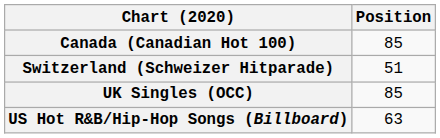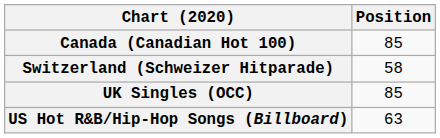 <table class="wikitable sortable plainrowheaders" style="text-align:center">
 <tr>
 <th scope="col">Chart (2020)</th>
 <th scope="col">Position</th>
 </tr>
 <tr>
 <th scope="row">Canada (Canadian Hot 100)</th>
 <td>85</td>
 </tr>
 <tr>
 <th scope="row">Switzerland (Schweizer Hitparade)</th>
-<td>51</td>
+<td>58</td>
 </tr>
 <tr>
 <th scope="row">UK Singles (OCC)</th>
 <td>85</td>
 </tr>
 <tr>
 <th scope="row">US Hot R&B/Hip-Hop Songs (<em>Billboard</em>)</th>
 <td>63</td>
 </tr>
 </table>
